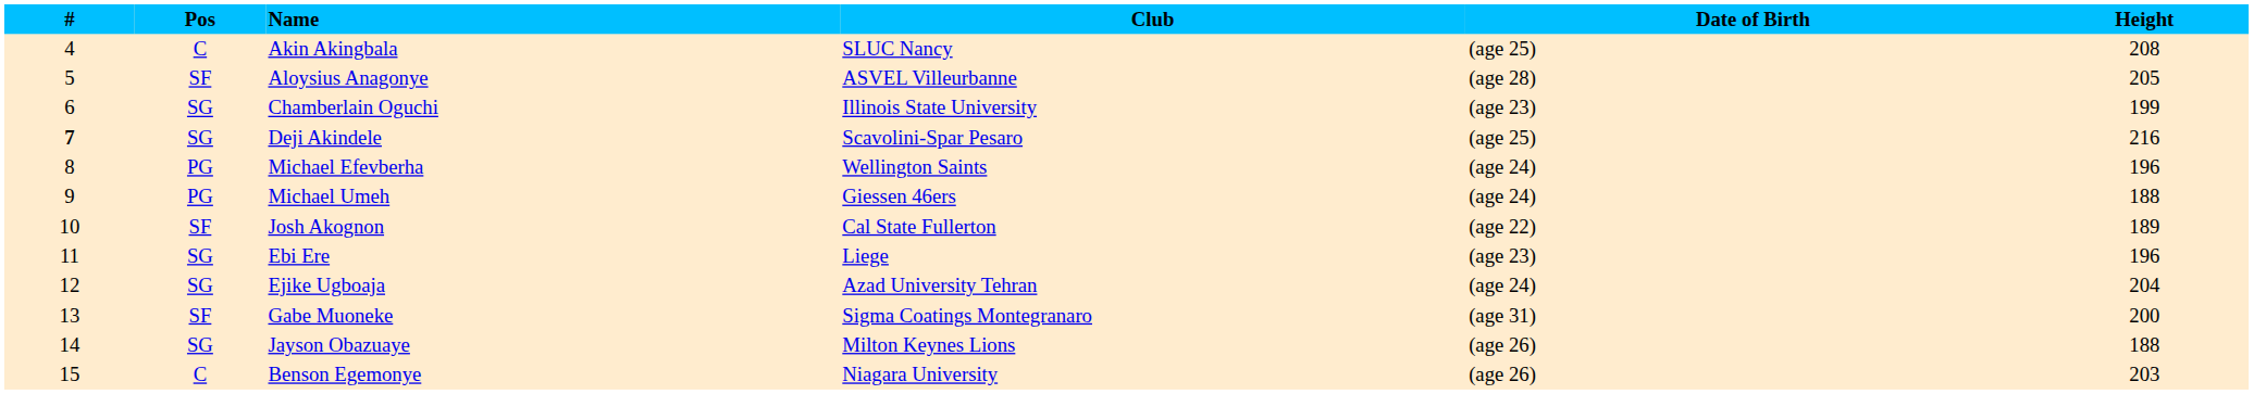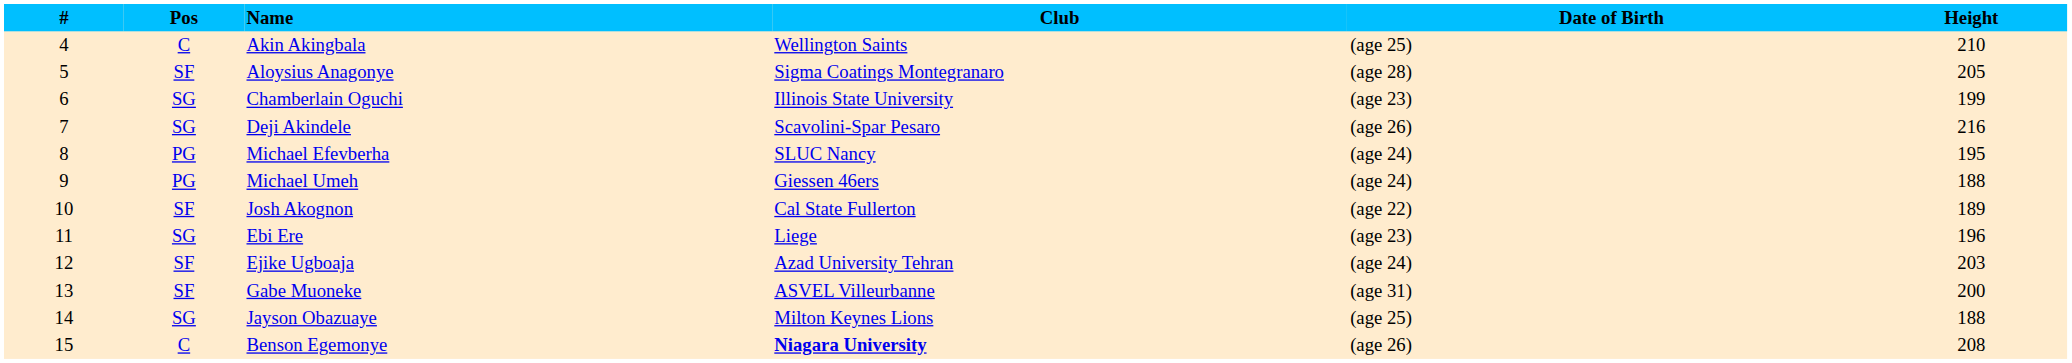 <table border=0 cellpadding=2 cellspacing=0  |- bgcolor=#FFECCE style="text-align:center; font-size:90%;" width=80%>
 <tr bgcolor=#00BFFF>
 <th width=5%>#</th>
 <th width=5%>Pos</th>
 <th width=22% align=left>Name</th>
 <th width=24%>Club</th>
 <th width=22%>Date of Birth</th>
 <th width=8%>Height</th>
 </tr>
 <tr>
 <td>4</td>
 <td><a href='#'>C</a></td>
 <td align=left><a href='#'>Akin Akingbala</a></td>
-<td align=left> <a href='#'>SLUC Nancy</a></td>
+<td align=left> <a href='#'>Wellington Saints</a></td>
 <td align=left> (age 25)</td>
-<td>208</td>
+<td>210</td>
 </tr>
 <tr>
 <td>5</td>
 <td><a href='#'>SF</a></td>
 <td align=left><a href='#'>Aloysius Anagonye</a></td>
-<td align=left> <a href='#'>ASVEL Villeurbanne</a></td>
+<td align=left> <a href='#'>Sigma Coatings Montegranaro</a></td>
 <td align=left> (age 28)</td>
 <td>205</td>
 </tr>
 <tr>
 <td>6</td>
 <td><a href='#'>SG</a></td>
 <td align=left><a href='#'>Chamberlain Oguchi</a></td>
 <td align=left> <a href='#'>Illinois State University</a></td>
 <td align=left> (age 23)</td>
 <td>199</td>
 </tr>
 <tr>
-<td><strong>7</strong></td>
+<td>7</td>
 <td><a href='#'>SG</a></td>
 <td align=left><a href='#'>Deji Akindele</a></td>
 <td align=left> <a href='#'>Scavolini-Spar Pesaro</a></td>
-<td align=left> (age 25)</td>
+<td align=left> (age 26)</td>
 <td>216</td>
 </tr>
 <tr>
 <td>8</td>
 <td><a href='#'>PG</a></td>
 <td align=left><a href='#'>Michael Efevberha</a></td>
-<td align=left> <a href='#'>Wellington Saints</a></td>
+<td align=left> <a href='#'>SLUC Nancy</a></td>
 <td align=left> (age 24)</td>
-<td>196</td>
+<td>195</td>
 </tr>
 <tr>
 <td>9</td>
 <td><a href='#'>PG</a></td>
 <td align=left><a href='#'>Michael Umeh</a></td>
 <td align=left> <a href='#'>Giessen 46ers</a></td>
 <td align=left> (age 24)</td>
 <td>188</td>
 </tr>
 <tr>
 <td>10</td>
 <td><a href='#'>SF</a></td>
 <td align=left><a href='#'>Josh Akognon</a></td>
 <td align=left> <a href='#'>Cal State Fullerton</a></td>
 <td align=left> (age 22)</td>
 <td>189</td>
 </tr>
 <tr>
 <td>11</td>
 <td><a href='#'>SG</a></td>
 <td align=left><a href='#'>Ebi Ere</a></td>
 <td align=left> <a href='#'>Liege</a></td>
 <td align=left> (age 23)</td>
 <td>196</td>
 </tr>
 <tr>
 <td>12</td>
-<td><a href='#'>SG</a></td>
+<td><a href='#'>SF</a></td>
 <td align=left><a href='#'>Ejike Ugboaja</a></td>
 <td align=left> <a href='#'>Azad University Tehran</a></td>
 <td align=left> (age 24)</td>
-<td>204</td>
+<td>203</td>
 </tr>
 <tr>
 <td>13</td>
 <td><a href='#'>SF</a></td>
 <td align=left><a href='#'>Gabe Muoneke</a></td>
-<td align=left> <a href='#'>Sigma Coatings Montegranaro</a></td>
+<td align=left> <a href='#'>ASVEL Villeurbanne</a></td>
 <td align=left> (age 31)</td>
 <td>200</td>
 </tr>
 <tr>
 <td>14</td>
 <td><a href='#'>SG</a></td>
 <td align=left><a href='#'>Jayson Obazuaye</a></td>
 <td align=left> <a href='#'>Milton Keynes Lions</a></td>
-<td align=left> (age 26)</td>
+<td align=left> (age 25)</td>
 <td>188</td>
 </tr>
 <tr>
 <td>15</td>
 <td><a href='#'>C</a></td>
 <td align=left><a href='#'>Benson Egemonye</a></td>
-<td align=left> <a href='#'>Niagara University</a></td>
+<td align=left><strong> <a href='#'>Niagara University</a></strong></td>
 <td align=left> (age 26)</td>
-<td>203</td>
+<td>208</td>
 </tr>
 </table>
